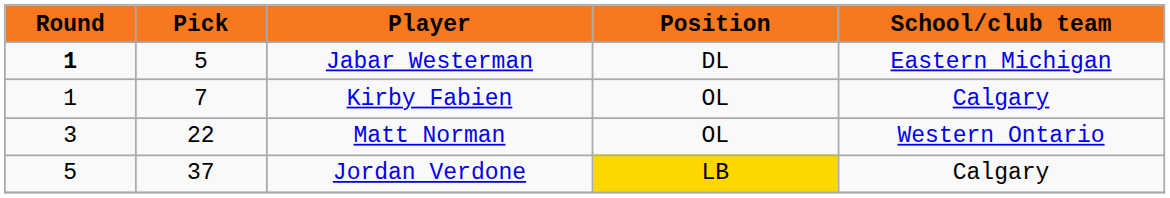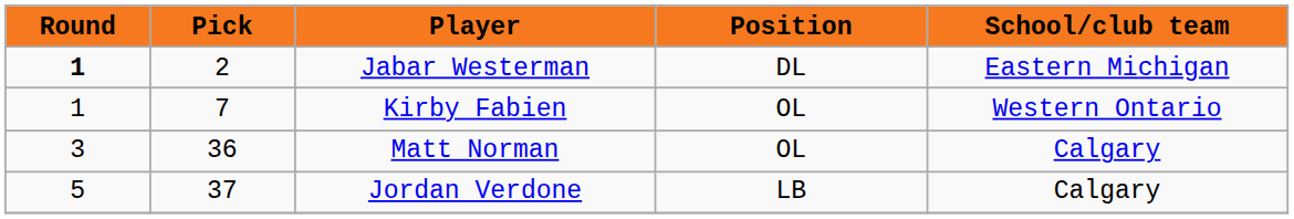 <table class="wikitable sortable">
 <tr>
 <th style="background:#F6791F;color:black;"  width="8%">Round</th>
 <th style="background:#F6791F;color:black;"  width="8%">Pick</th>
 <th style="background:#F6791F;color:black;"  width="20%">Player</th>
 <th style="background:#F6791F;color:black;"  width="15%">Position</th>
 <th style="background:#F6791F;color:black;"  width="20%">School/club team</th>
 </tr>
 <tr align="center">
 <td align=center><strong>1</strong></td>
-<td>5</td>
+<td>2</td>
 <td><a href='#'>Jabar Westerman</a></td>
 <td>DL</td>
 <td><a href='#'>Eastern Michigan</a></td>
 </tr>
 <tr align="center">
 <td align=center>1</td>
 <td>7</td>
 <td><a href='#'>Kirby Fabien</a></td>
 <td>OL</td>
-<td><a href='#'>Calgary</a></td>
+<td><a href='#'>Western Ontario</a></td>
 </tr>
 <tr align="center">
 <td align=center>3</td>
-<td>22</td>
+<td>36</td>
 <td><a href='#'>Matt Norman</a></td>
 <td>OL</td>
-<td><a href='#'>Western Ontario</a></td>
+<td><a href='#'>Calgary</a></td>
 </tr>
 <tr align="center">
 <td align=center>5</td>
 <td>37</td>
 <td><a href='#'>Jordan Verdone</a></td>
-<td style="background: gold;">LB</td>
+<td>LB</td>
 <td>Calgary</td>
 </tr>
 <tr>
 </tr>
 </table>
